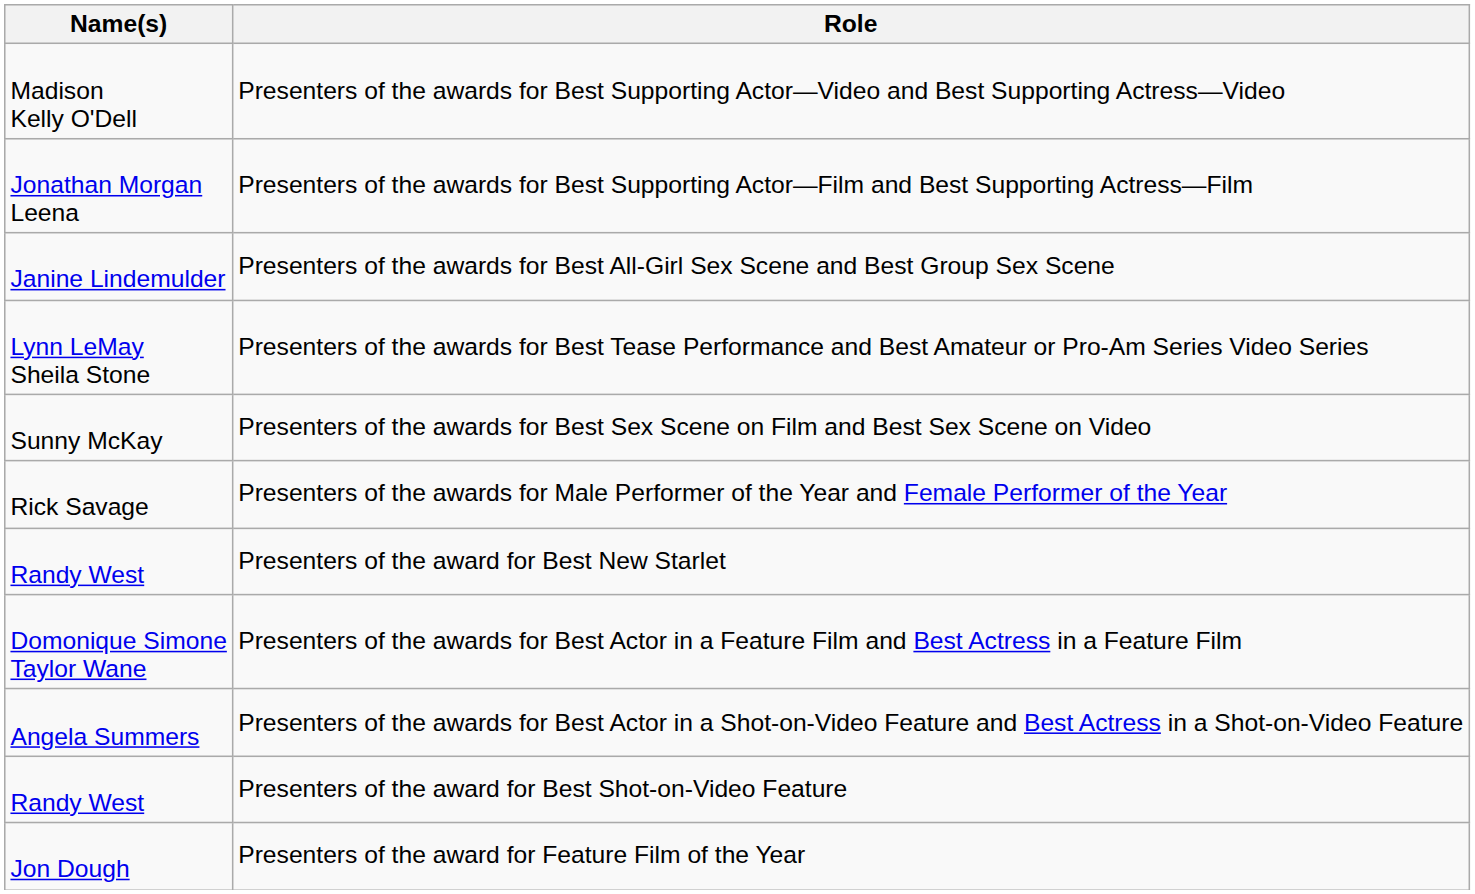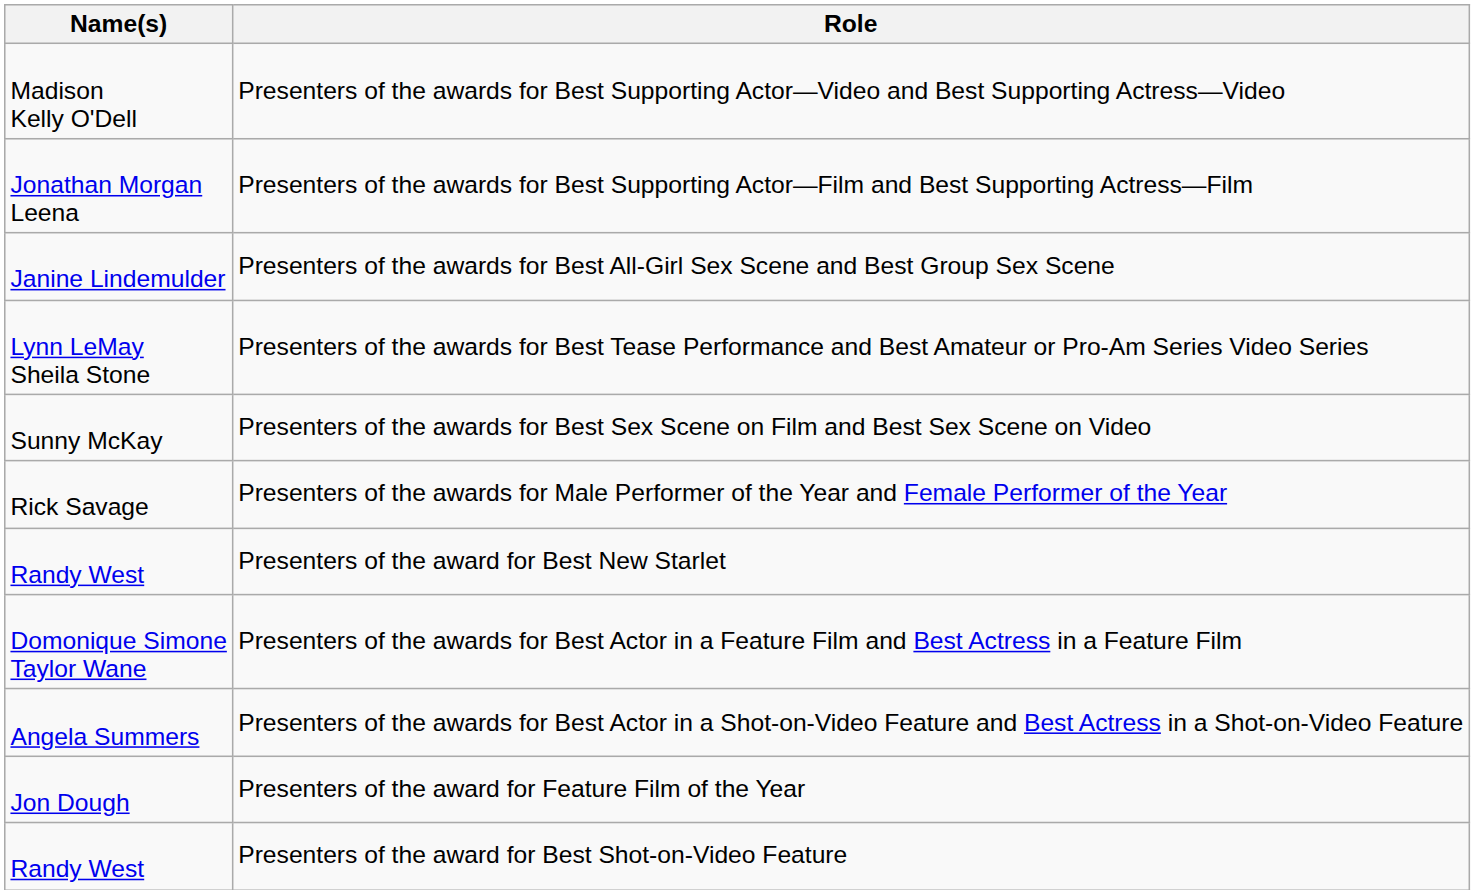 <table class="wikitable sortable">
 <tr>
 <th>Name(s)</th>
 <th>Role</th>
 </tr>
 <tr>
 <td><br>Madison<br>Kelly O'Dell</td>
 <td>Presenters of the awards for Best Supporting Actor—Video and Best Supporting Actress—Video</td>
 </tr>
 <tr>
 <td><br><a href='#'>Jonathan Morgan</a><br>Leena</td>
 <td>Presenters of the awards for Best Supporting Actor—Film and Best Supporting Actress—Film</td>
 </tr>
 <tr>
 <td><br><a href='#'>Janine Lindemulder</a></td>
 <td>Presenters of the awards for Best All-Girl Sex Scene and Best Group Sex Scene</td>
 </tr>
 <tr>
 <td><br><a href='#'>Lynn LeMay</a><br>Sheila Stone</td>
 <td>Presenters of the awards for Best Tease Performance and Best Amateur or Pro-Am Series Video Series</td>
 </tr>
 <tr>
 <td><br>Sunny McKay</td>
 <td>Presenters of the awards for Best Sex Scene on Film and Best Sex Scene on Video</td>
 </tr>
 <tr>
 <td><br>Rick Savage</td>
 <td>Presenters of the awards for Male Performer of the Year and <a href='#'>Female Performer of the Year</a></td>
 </tr>
 <tr>
 <td><br><a href='#'>Randy West</a></td>
 <td>Presenters of the award for Best New Starlet</td>
 </tr>
 <tr>
 <td><br><a href='#'>Domonique Simone</a><br><a href='#'>Taylor Wane</a></td>
 <td>Presenters of the awards for Best Actor in a Feature Film and <a href='#'>Best Actress</a> in a Feature Film</td>
 </tr>
 <tr>
 <td><br><a href='#'>Angela Summers</a></td>
 <td>Presenters of the awards for Best Actor in a Shot-on-Video Feature and <a href='#'>Best Actress</a> in a Shot-on-Video Feature</td>
 </tr>
 <tr>
+<td><br><a href='#'>Jon Dough</a></td>
+<td>Presenters of the award for Feature Film of the Year</td>
+</tr>
+<tr>
 <td><br><a href='#'>Randy West</a></td>
 <td>Presenters of the award for Best Shot-on-Video Feature</td>
 </tr>
-<tr>
-<td><br><a href='#'>Jon Dough</a></td>
-<td>Presenters of the award for Feature Film of the Year</td>
-</tr>
 </table>
